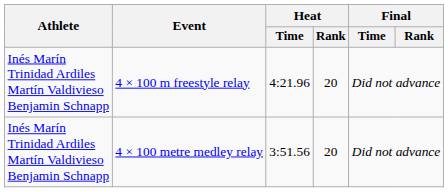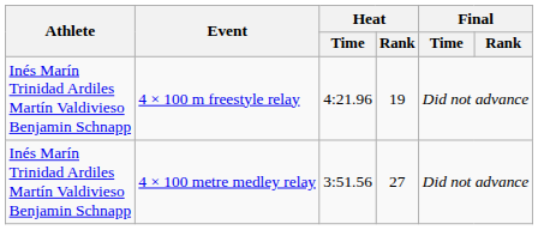 <table class=wikitable style="font-size:90%">
 <tr>
 <th rowspan=2>Athlete</th>
 <th rowspan=2>Event</th>
 <th colspan=2>Heat</th>
 <th colspan=2>Final</th>
 </tr>
 <tr style="font-size:95%">
 <th>Time</th>
 <th>Rank</th>
 <th>Time</th>
 <th>Rank</th>
 </tr>
 <tr align=center>
 <td align=left><a href='#'>Inés Marín</a><br><a href='#'>Trinidad Ardiles</a><br><a href='#'>Martín Valdivieso</a><br><a href='#'>Benjamin Schnapp</a></td>
 <td align=left><a href='#'>4 × 100 m freestyle relay</a></td>
 <td>4:21.96</td>
-<td>20</td>
+<td>19</td>
 <td Colspan=2><em>Did not advance</em></td>
 </tr>
 <tr align=center>
 <td align=left><a href='#'>Inés Marín</a><br><a href='#'>Trinidad Ardiles</a><br><a href='#'>Martín Valdivieso</a><br><a href='#'>Benjamin Schnapp</a></td>
 <td align=left><a href='#'>4 × 100 metre medley relay</a></td>
 <td>3:51.56</td>
-<td>20</td>
+<td>27</td>
 <td Colspan=2><em>Did not advance</em></td>
 </tr>
 </table>
